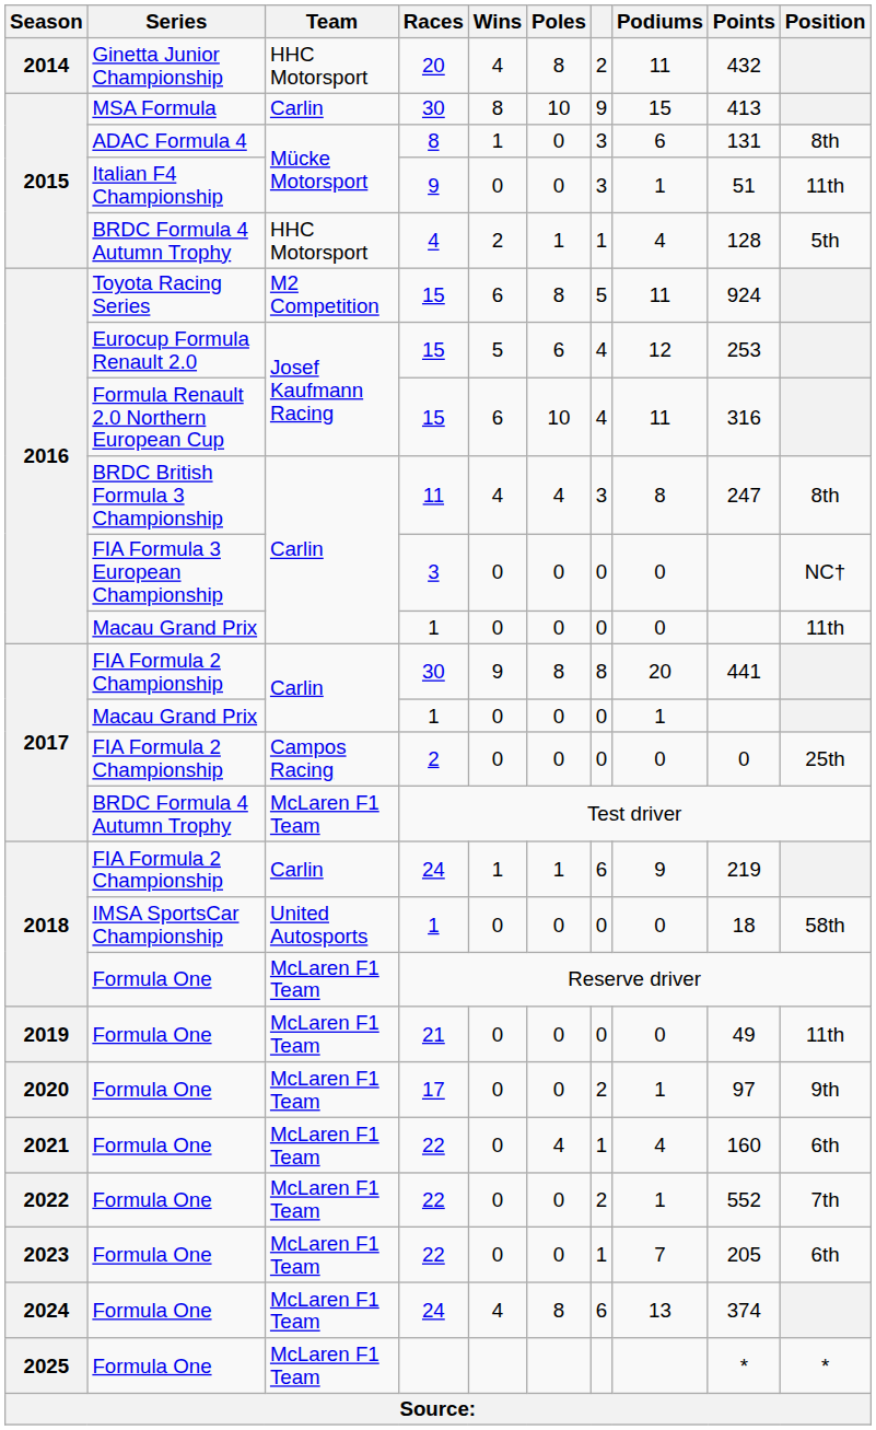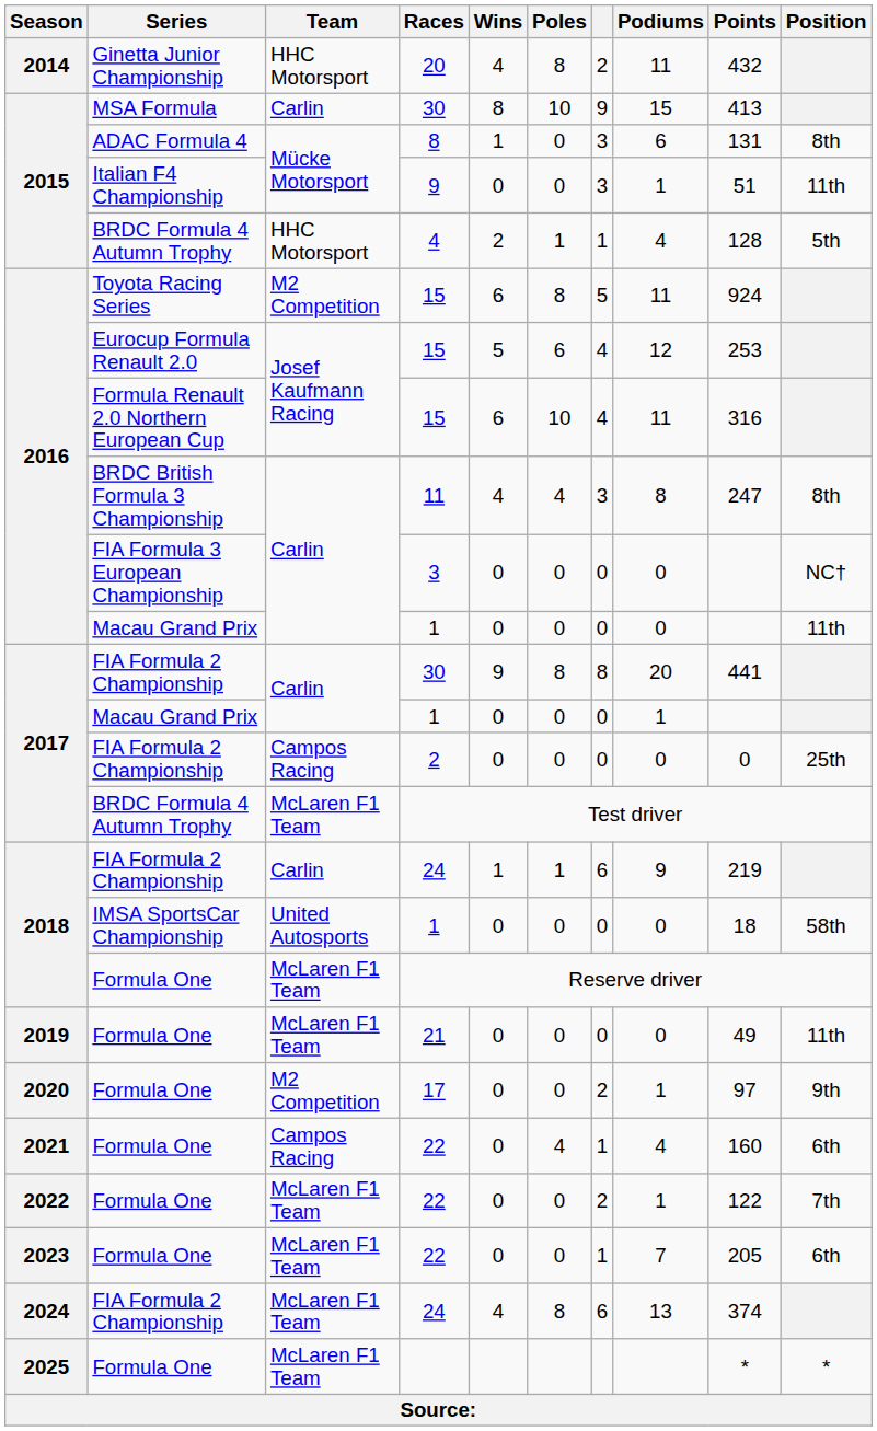 <table class="wikitable" style="font-size: 90%; text-align:center;">
 <tr>
 <th>Season</th>
 <th>Series</th>
 <th>Team</th>
 <th>Races</th>
 <th>Wins</th>
 <th>Poles</th>
 <th></th>
 <th>Podiums</th>
 <th>Points</th>
 <th>Position</th>
 </tr>
 <tr>
 <th>2014</th>
 <td align=left><a href='#'>Ginetta Junior Championship</a></td>
 <td align=left>HHC Motorsport</td>
 <td><a href='#'>20</a></td>
 <td>4</td>
 <td>8</td>
 <td>2</td>
 <td>11</td>
 <td>432</td>
 <th></th>
 </tr>
 <tr>
 <th rowspan="4">2015</th>
 <td align=left><a href='#'>MSA Formula</a></td>
 <td align=left><a href='#'>Carlin</a></td>
 <td><a href='#'>30</a></td>
 <td>8</td>
 <td>10</td>
 <td>9</td>
 <td>15</td>
 <td>413</td>
 <th></th>
 </tr>
 <tr>
 <td align=left><a href='#'>ADAC Formula 4</a></td>
 <td align=left rowspan="2"><a href='#'>Mücke Motorsport</a></td>
 <td><a href='#'>8</a></td>
 <td>1</td>
 <td>0</td>
 <td>3</td>
 <td>6</td>
 <td>131</td>
 <td>8th</td>
 </tr>
 <tr>
 <td align=left><a href='#'>Italian F4 Championship</a></td>
 <td><a href='#'>9</a></td>
 <td>0</td>
 <td>0</td>
 <td>3</td>
 <td>1</td>
 <td>51</td>
 <td>11th</td>
 </tr>
 <tr>
 <td align=left><a href='#'>BRDC Formula 4 Autumn Trophy</a></td>
 <td align=left>HHC Motorsport</td>
 <td><a href='#'>4</a></td>
 <td>2</td>
 <td>1</td>
 <td>1</td>
 <td>4</td>
 <td>128</td>
 <td>5th</td>
 </tr>
 <tr>
 <th rowspan="6">2016</th>
 <td align=left><a href='#'>Toyota Racing Series</a></td>
 <td align=left><a href='#'>M2 Competition</a></td>
 <td><a href='#'>15</a></td>
 <td>6</td>
 <td>8</td>
 <td>5</td>
 <td>11</td>
 <td>924</td>
 <th></th>
 </tr>
 <tr>
 <td align=left><a href='#'>Eurocup Formula Renault 2.0</a></td>
 <td align=left rowspan="2"><a href='#'>Josef Kaufmann Racing</a></td>
 <td><a href='#'>15</a></td>
 <td>5</td>
 <td>6</td>
 <td>4</td>
 <td>12</td>
 <td>253</td>
 <th></th>
 </tr>
 <tr>
 <td align=left><a href='#'>Formula Renault 2.0 Northern European Cup</a></td>
 <td><a href='#'>15</a></td>
 <td>6</td>
 <td>10</td>
 <td>4</td>
 <td>11</td>
 <td>316</td>
 <th></th>
 </tr>
 <tr>
 <td align=left><a href='#'>BRDC British Formula 3 Championship</a></td>
 <td align=left rowspan="3"><a href='#'>Carlin</a></td>
 <td><a href='#'>11</a></td>
 <td>4</td>
 <td>4</td>
 <td>3</td>
 <td>8</td>
 <td>247</td>
 <td>8th</td>
 </tr>
 <tr>
 <td align=left><a href='#'>FIA Formula 3 European Championship</a></td>
 <td><a href='#'>3</a></td>
 <td>0</td>
 <td>0</td>
 <td>0</td>
 <td>0</td>
 <td></td>
 <td>NC†</td>
 </tr>
 <tr>
 <td align=left><a href='#'>Macau Grand Prix</a></td>
 <td>1</td>
 <td>0</td>
 <td>0</td>
 <td>0</td>
 <td>0</td>
 <td></td>
 <td>11th</td>
 </tr>
 <tr>
 <th rowspan="4">2017</th>
 <td align=left><a href='#'>FIA Formula 2 Championship</a></td>
 <td align=left rowspan="2"><a href='#'>Carlin</a></td>
 <td><a href='#'>30</a></td>
 <td>9</td>
 <td>8</td>
 <td>8</td>
 <td>20</td>
 <td>441</td>
 <th></th>
 </tr>
 <tr>
 <td align=left><a href='#'>Macau Grand Prix</a></td>
 <td>1</td>
 <td>0</td>
 <td>0</td>
 <td>0</td>
 <td>1</td>
 <td></td>
 <th></th>
 </tr>
 <tr>
 <td align=left><a href='#'>FIA Formula 2 Championship</a></td>
 <td align=left><a href='#'>Campos Racing</a></td>
 <td><a href='#'>2</a></td>
 <td>0</td>
 <td>0</td>
 <td>0</td>
 <td>0</td>
 <td>0</td>
 <td>25th</td>
 </tr>
 <tr>
 <td align=left><a href='#'>BRDC Formula 4 Autumn Trophy</a></td>
 <td align=left><a href='#'>McLaren F1 Team</a></td>
 <td colspan="7">Test driver</td>
 </tr>
 <tr>
 <th rowspan="3">2018</th>
 <td align=left><a href='#'>FIA Formula 2 Championship</a></td>
 <td align=left><a href='#'>Carlin</a></td>
 <td><a href='#'>24</a></td>
 <td>1</td>
 <td>1</td>
 <td>6</td>
 <td>9</td>
 <td>219</td>
 <th></th>
 </tr>
 <tr>
 <td align=left><a href='#'>IMSA SportsCar Championship</a></td>
 <td align=left><a href='#'>United Autosports</a></td>
 <td><a href='#'>1</a></td>
 <td>0</td>
 <td>0</td>
 <td>0</td>
 <td>0</td>
 <td>18</td>
 <td>58th</td>
 </tr>
 <tr>
 <td align=left><a href='#'>Formula One</a></td>
 <td align=left><a href='#'>McLaren F1 Team</a></td>
 <td colspan="7">Reserve driver</td>
 </tr>
 <tr>
 <th>2019</th>
 <td align=left><a href='#'>Formula One</a></td>
 <td align=left><a href='#'>McLaren F1 Team</a></td>
 <td><a href='#'>21</a></td>
 <td>0</td>
 <td>0</td>
 <td>0</td>
 <td>0</td>
 <td>49</td>
 <td>11th</td>
 </tr>
 <tr>
 <th>2020</th>
 <td align=left><a href='#'>Formula One</a></td>
-<td align=left><a href='#'>McLaren F1 Team</a></td>
+<td align=left><a href='#'>M2 Competition</a></td>
 <td><a href='#'>17</a></td>
 <td>0</td>
 <td>0</td>
 <td>2</td>
 <td>1</td>
 <td>97</td>
 <td>9th</td>
 </tr>
 <tr>
 <th>2021</th>
 <td align=left><a href='#'>Formula One</a></td>
-<td align=left><a href='#'>McLaren F1 Team</a></td>
+<td align=left><a href='#'>Campos Racing</a></td>
 <td><a href='#'>22</a></td>
 <td>0</td>
 <td>4</td>
 <td>1</td>
 <td>4</td>
 <td>160</td>
 <td>6th</td>
 </tr>
 <tr>
 <th>2022</th>
 <td align=left><a href='#'>Formula One</a></td>
 <td align=left><a href='#'>McLaren F1 Team</a></td>
 <td><a href='#'>22</a></td>
 <td>0</td>
 <td>0</td>
 <td>2</td>
 <td>1</td>
-<td>552</td>
+<td>122</td>
 <td>7th</td>
 </tr>
 <tr>
 <th>2023</th>
 <td align=left><a href='#'>Formula One</a></td>
 <td align=left><a href='#'>McLaren F1 Team</a></td>
 <td><a href='#'>22</a></td>
 <td>0</td>
 <td>0</td>
 <td>1</td>
 <td>7</td>
 <td>205</td>
 <td>6th</td>
 </tr>
 <tr>
 <th>2024</th>
-<td align=left><a href='#'>Formula One</a></td>
+<td align=left><a href='#'>FIA Formula 2 Championship</a></td>
 <td align=left><a href='#'>McLaren F1 Team</a></td>
 <td><a href='#'>24</a></td>
 <td>4</td>
 <td>8</td>
 <td>6</td>
 <td>13</td>
 <td>374</td>
 <th></th>
 </tr>
 <tr>
 <th>2025</th>
 <td align=left><a href='#'>Formula One</a></td>
 <td align=left><a href='#'>McLaren F1 Team</a></td>
 <td><a href='#'></a></td>
 <td></td>
 <td></td>
 <td></td>
 <td></td>
 <td>*</td>
 <td>*</td>
 </tr>
 <tr>
 <th colspan="10">Source:</th>
 </tr>
 </table>
